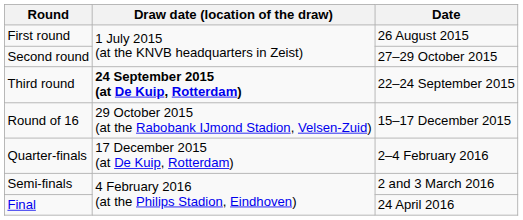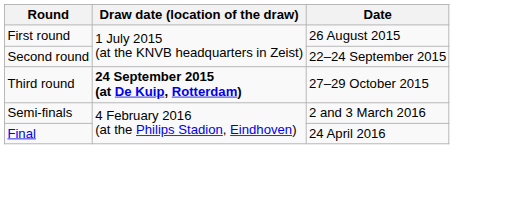 <table class="wikitable">
 <tr>
 <th>Round</th>
 <th>Draw date (location of the draw)</th>
 <th>Date</th>
 </tr>
 <tr>
 <td>First round</td>
 <td rowspan="2">1 July 2015<br>(at the KNVB headquarters in Zeist)</td>
 <td>26 August 2015</td>
 </tr>
 <tr>
 <td>Second round</td>
-<td>27–29 October 2015</td>
+<td>22–24 September 2015</td>
 </tr>
 <tr>
 <td>Third round</td>
 <td><strong>24 September 2015<br>(at <a href='#'>De Kuip</a>, <a href='#'>Rotterdam</a>)</strong></td>
-<td>22–24 September 2015</td>
-</tr>
-<tr>
-<td>Round of 16</td>
-<td>29 October 2015<br>(at the <a href='#'>Rabobank IJmond Stadion</a>, <a href='#'>Velsen-Zuid</a>)</td>
-<td>15–17 December 2015</td>
-</tr>
-<tr>
-<td>Quarter-finals</td>
-<td>17 December 2015<br>(at <a href='#'>De Kuip</a>, <a href='#'>Rotterdam</a>)</td>
-<td>2–4 February 2016</td>
+<td>27–29 October 2015</td>
 </tr>
 <tr>
 <td>Semi-finals</td>
 <td rowspan="2">4 February 2016<br>(at the <a href='#'>Philips Stadion</a>, <a href='#'>Eindhoven</a>)</td>
 <td>2 and 3 March 2016</td>
 </tr>
 <tr>
 <td><a href='#'>Final</a></td>
 <td>24 April 2016</td>
 </tr>
 </table>
